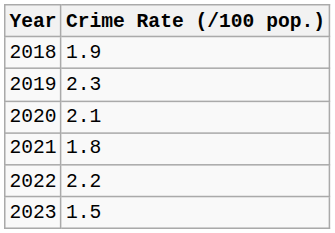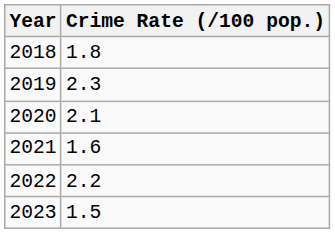 <table class="wikitable">
 <tr>
 <th>Year</th>
 <th>Crime Rate (/100 pop.)</th>
 </tr>
 <tr>
 <td>2018</td>
-<td>1.9</td>
+<td>1.8</td>
 </tr>
 <tr>
 <td>2019</td>
 <td>2.3</td>
 </tr>
 <tr>
 <td>2020</td>
 <td>2.1</td>
 </tr>
 <tr>
 <td>2021</td>
-<td>1.8</td>
+<td>1.6</td>
 </tr>
 <tr>
 <td>2022</td>
 <td>2.2</td>
 </tr>
 <tr>
 <td>2023</td>
 <td>1.5</td>
 </tr>
 </table>
